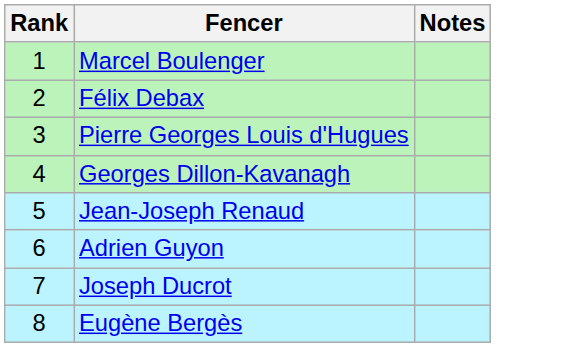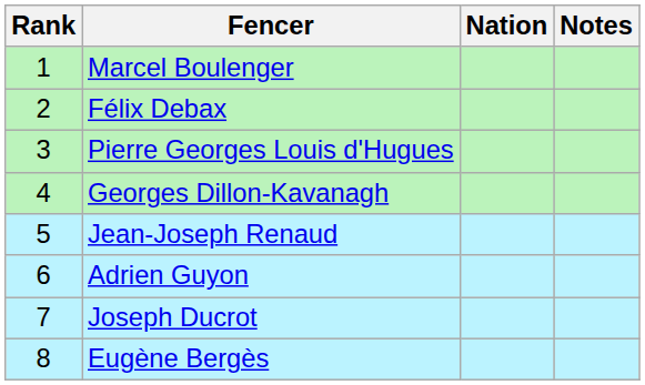 <table class="wikitable sortable" style="text-align:center">
 <tr>
 <th>Rank</th>
 <th>Fencer</th>
+<th>Nation</th>
 <th>Notes</th>
 </tr>
 <tr bgcolor=bbf3bb>
 <td>1</td>
 <td align=left><a href='#'>Marcel Boulenger</a></td>
+<td align=left></td>
 <td></td>
 </tr>
 <tr bgcolor=bbf3bb>
 <td>2</td>
 <td align=left><a href='#'>Félix Debax</a></td>
+<td align=left></td>
 <td></td>
 </tr>
 <tr bgcolor=bbf3bb>
 <td>3</td>
 <td align=left><a href='#'>Pierre Georges Louis d'Hugues</a></td>
+<td align=left></td>
 <td></td>
 </tr>
 <tr bgcolor=bbf3bb>
 <td>4</td>
 <td align=left><a href='#'>Georges Dillon-Kavanagh</a></td>
+<td align=left></td>
 <td></td>
 </tr>
 <tr bgcolor=bbf3ff>
 <td>5</td>
 <td align=left><a href='#'>Jean-Joseph Renaud</a></td>
+<td align=left></td>
 <td></td>
 </tr>
 <tr bgcolor=bbf3ff>
 <td>6</td>
 <td align=left><a href='#'>Adrien Guyon</a></td>
+<td align=left></td>
 <td></td>
 </tr>
 <tr bgcolor=bbf3ff>
 <td>7</td>
 <td align=left><a href='#'>Joseph Ducrot</a></td>
+<td align=left></td>
 <td></td>
 </tr>
 <tr bgcolor=bbf3ff>
 <td>8</td>
 <td align=left><a href='#'>Eugène Bergès</a></td>
+<td align=left></td>
 <td></td>
 </tr>
 </table>
